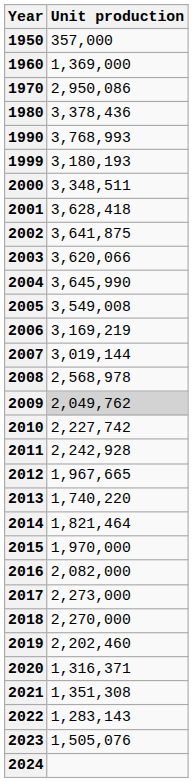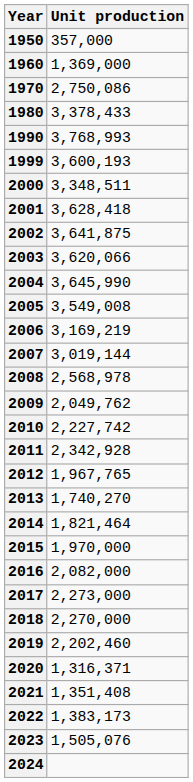 <table class="wikitable" style="text-align:left">
 <tr>
 <th>Year</th>
 <th>Unit production</th>
 </tr>
 <tr>
 <th>1950</th>
 <td>357,000</td>
 </tr>
 <tr>
 <th>1960</th>
 <td>1,369,000</td>
 </tr>
 <tr>
 <th>1970</th>
-<td>2,950,086</td>
+<td>2,750,086</td>
 </tr>
 <tr>
 <th>1980</th>
-<td>3,378,436</td>
+<td>3,378,433</td>
 </tr>
 <tr>
 <th>1990</th>
 <td>3,768,993</td>
 </tr>
 <tr>
 <th>1999</th>
-<td>3,180,193</td>
+<td>3,600,193</td>
 </tr>
 <tr>
 <th>2000</th>
 <td>3,348,511</td>
 </tr>
 <tr>
 <th>2001</th>
 <td>3,628,418</td>
 </tr>
 <tr>
 <th>2002</th>
 <td>3,641,875</td>
 </tr>
 <tr>
 <th>2003</th>
 <td>3,620,066</td>
 </tr>
 <tr>
 <th>2004</th>
 <td>3,645,990</td>
 </tr>
 <tr>
 <th>2005</th>
 <td>3,549,008</td>
 </tr>
 <tr>
 <th>2006</th>
 <td>3,169,219</td>
 </tr>
 <tr>
 <th>2007</th>
 <td>3,019,144</td>
 </tr>
 <tr>
 <th>2008</th>
 <td>2,568,978</td>
 </tr>
 <tr>
 <th>2009</th>
-<td style="background: lightgrey;">2,049,762</td>
+<td>2,049,762</td>
 </tr>
 <tr>
 <th>2010</th>
 <td>2,227,742</td>
 </tr>
 <tr>
 <th>2011</th>
-<td>2,242,928</td>
+<td>2,342,928</td>
 </tr>
 <tr>
 <th>2012</th>
-<td>1,967,665</td>
+<td>1,967,765</td>
 </tr>
 <tr>
 <th>2013</th>
-<td>1,740,220</td>
+<td>1,740,270</td>
 </tr>
 <tr>
 <th>2014</th>
 <td>1,821,464</td>
 </tr>
 <tr>
 <th>2015</th>
 <td>1,970,000</td>
 </tr>
 <tr>
 <th>2016</th>
 <td>2,082,000</td>
 </tr>
 <tr>
 <th>2017</th>
 <td>2,273,000</td>
 </tr>
 <tr>
 <th>2018</th>
 <td>2,270,000</td>
 </tr>
 <tr>
 <th>2019</th>
 <td>2,202,460</td>
 </tr>
 <tr>
 <th>2020</th>
 <td>1,316,371</td>
 </tr>
 <tr>
 <th>2021</th>
-<td>1,351,308</td>
+<td>1,351,408</td>
 </tr>
 <tr>
 <th>2022</th>
-<td>1,283,143</td>
+<td>1,383,173</td>
 </tr>
 <tr>
 <th>2023</th>
 <td>1,505,076</td>
 </tr>
 <tr>
 <th>2024</th>
 <td></td>
 </tr>
 </table>
